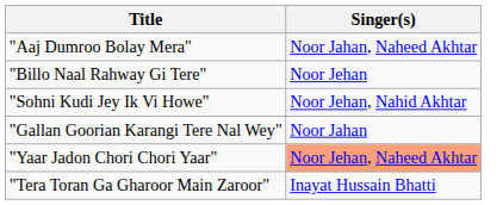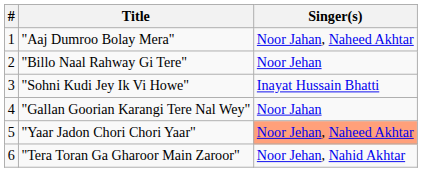 <table class="wikitable" style="font-size:95%;">
 <tr>
+<th>#</th>
 <th>Title</th>
 <th>Singer(s)</th>
 </tr>
 <tr>
+<td>1</td>
 <td>"Aaj Dumroo Bolay Mera"</td>
 <td><a href='#'>Noor Jahan</a>, <a href='#'>Naheed Akhtar</a></td>
 </tr>
 <tr>
+<td>2</td>
 <td>"Billo Naal Rahway Gi Tere"</td>
 <td><a href='#'>Noor Jehan</a></td>
 </tr>
 <tr>
+<td>3</td>
 <td>"Sohni Kudi Jey Ik Vi Howe"</td>
-<td><a href='#'>Noor Jehan</a>, <a href='#'>Nahid Akhtar</a></td>
+<td><a href='#'>Inayat Hussain Bhatti</a></td>
 </tr>
 <tr>
+<td>4</td>
 <td>"Gallan Goorian  Karangi Tere Nal Wey"</td>
 <td><a href='#'>Noor Jahan</a></td>
 </tr>
 <tr>
+<td>5</td>
 <td>"Yaar Jadon Chori Chori Yaar"</td>
 <td style="background: lightsalmon;"><a href='#'>Noor Jehan</a>, <a href='#'>Naheed Akhtar</a></td>
 </tr>
 <tr>
+<td>6</td>
 <td>"Tera Toran Ga Gharoor Main Zaroor"</td>
-<td><a href='#'>Inayat Hussain Bhatti</a></td>
+<td><a href='#'>Noor Jehan</a>, <a href='#'>Nahid Akhtar</a></td>
 </tr>
 </table>
